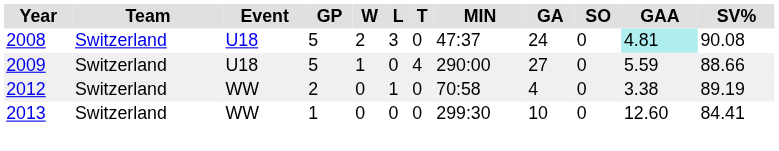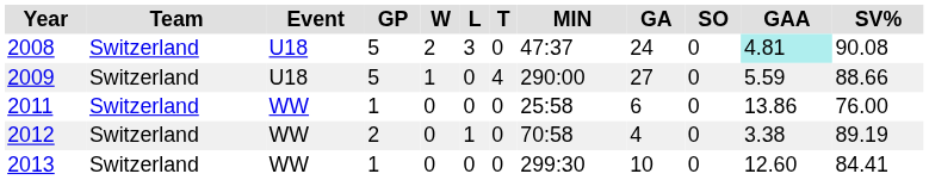 <table BORDER="0" CELLPADDING="2" CELLSPACING="0" width="35%">
 <tr ALIGN="center" bgcolor="#e0e0e0">
 <th>Year</th>
 <th>Team</th>
 <th>Event</th>
 <th>GP</th>
 <th>W</th>
 <th>L</th>
 <th>T</th>
 <th>MIN</th>
 <th>GA</th>
 <th>SO</th>
 <th>GAA</th>
 <th>SV%</th>
 </tr>
 <tr>
 <td><a href='#'>2008</a></td>
 <td><a href='#'>Switzerland</a></td>
 <td><a href='#'>U18</a></td>
 <td>5</td>
 <td>2</td>
 <td>3</td>
 <td>0</td>
 <td>47:37</td>
 <td>24</td>
 <td>0</td>
 <td style="background: paleturquoise;">4.81</td>
 <td>90.08</td>
 </tr>
 <tr bgcolor="#f0f0f0">
 <td><a href='#'>2009</a></td>
 <td>Switzerland</td>
 <td>U18</td>
 <td>5</td>
 <td>1</td>
 <td>0</td>
 <td>4</td>
 <td>290:00</td>
 <td>27</td>
 <td>0</td>
 <td>5.59</td>
 <td>88.66</td>
 </tr>
+<tr>
+<td><a href='#'>2011</a></td>
+<td><a href='#'>Switzerland</a></td>
+<td><a href='#'>WW</a></td>
+<td>1</td>
+<td>0</td>
+<td>0</td>
+<td>0</td>
+<td>25:58</td>
+<td>6</td>
+<td>0</td>
+<td>13.86</td>
+<td>76.00</td>
+</tr>
 <tr bgcolor="#f0f0f0">
 <td><a href='#'>2012</a></td>
 <td>Switzerland</td>
 <td>WW</td>
 <td>2</td>
 <td>0</td>
 <td>1</td>
 <td>0</td>
 <td>70:58</td>
 <td>4</td>
 <td>0</td>
 <td>3.38</td>
 <td>89.19</td>
 </tr>
 <tr>
 <td><a href='#'>2013</a></td>
 <td>Switzerland</td>
 <td>WW</td>
 <td>1</td>
 <td>0</td>
 <td>0</td>
 <td>0</td>
 <td>299:30</td>
 <td>10</td>
 <td>0</td>
 <td>12.60</td>
 <td>84.41</td>
 </tr>
 </table>
